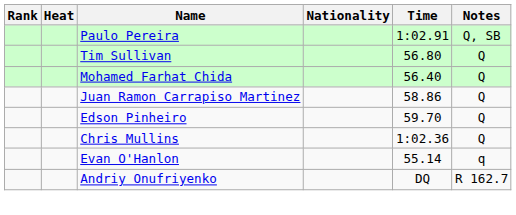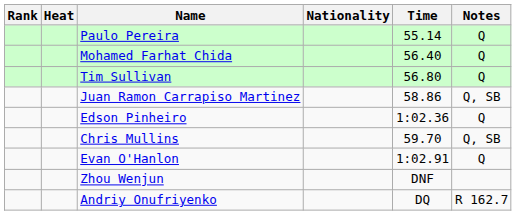 <table class="wikitable sortable" style="text-align:center">
 <tr>
 <th>Rank</th>
 <th>Heat</th>
 <th>Name</th>
 <th>Nationality</th>
 <th>Time</th>
 <th>Notes</th>
 </tr>
 <tr style="background:#cfc;">
 <td></td>
 <td></td>
 <td align=left><a href='#'>Paulo Pereira</a></td>
 <td align=left></td>
-<td>1:02.91</td>
-<td>Q, SB</td>
-</tr>
-<tr style="background:#cfc;">
-<td></td>
-<td></td>
-<td align=left><a href='#'>Tim Sullivan</a></td>
-<td align=left></td>
-<td>56.80</td>
+<td>55.14</td>
 <td>Q</td>
 </tr>
 <tr style="background:#cfc;">
 <td></td>
 <td></td>
 <td align=left><a href='#'>Mohamed Farhat Chida</a></td>
 <td align=left></td>
 <td>56.40</td>
 <td>Q</td>
 </tr>
+<tr style="background:#cfc;">
+<td></td>
+<td></td>
+<td align=left><a href='#'>Tim Sullivan</a></td>
+<td align=left></td>
+<td>56.80</td>
+<td>Q</td>
+</tr>
 <tr>
 <td></td>
 <td></td>
 <td align=left><a href='#'>Juan Ramon Carrapiso Martinez</a></td>
 <td align=left></td>
 <td>58.86</td>
-<td>Q</td>
+<td>Q, SB</td>
 </tr>
 <tr>
 <td></td>
 <td></td>
 <td align=left><a href='#'>Edson Pinheiro</a></td>
 <td align=left></td>
-<td>59.70</td>
+<td>1:02.36</td>
 <td>Q</td>
 </tr>
 <tr>
 <td></td>
 <td></td>
 <td align=left><a href='#'>Chris Mullins</a></td>
 <td align=left></td>
-<td>1:02.36</td>
-<td>Q</td>
+<td>59.70</td>
+<td>Q, SB</td>
 </tr>
 <tr>
 <td></td>
 <td></td>
 <td align=left><a href='#'>Evan O'Hanlon</a></td>
 <td align=left></td>
-<td>55.14</td>
-<td>q</td>
+<td>1:02.91</td>
+<td>Q</td>
+</tr>
+<tr>
+<td></td>
+<td></td>
+<td align=left><a href='#'>Zhou Wenjun</a></td>
+<td align=left></td>
+<td>DNF</td>
+<td></td>
 </tr>
 <tr>
 <td></td>
 <td></td>
 <td align=left><a href='#'>Andriy Onufriyenko</a></td>
 <td align=left></td>
 <td>DQ</td>
 <td>R 162.7</td>
 </tr>
 </table>
